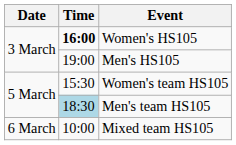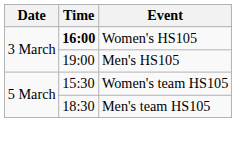 <table class="wikitable">
 <tr>
 <th>Date</th>
 <th>Time</th>
 <th>Event</th>
 </tr>
 <tr>
 <td rowspan=2>3 March</td>
 <td><strong>16:00</strong></td>
 <td>Women's HS105</td>
 </tr>
 <tr>
 <td>19:00</td>
 <td>Men's HS105</td>
 </tr>
 <tr>
 <td rowspan=2>5 March</td>
 <td>15:30</td>
 <td>Women's team HS105</td>
 </tr>
 <tr>
-<td style="background: lightblue;">18:30</td>
+<td>18:30</td>
 <td>Men's team HS105</td>
 </tr>
-<tr>
-<td>6 March</td>
-<td>10:00</td>
-<td>Mixed team HS105</td>
-</tr>
 </table>
